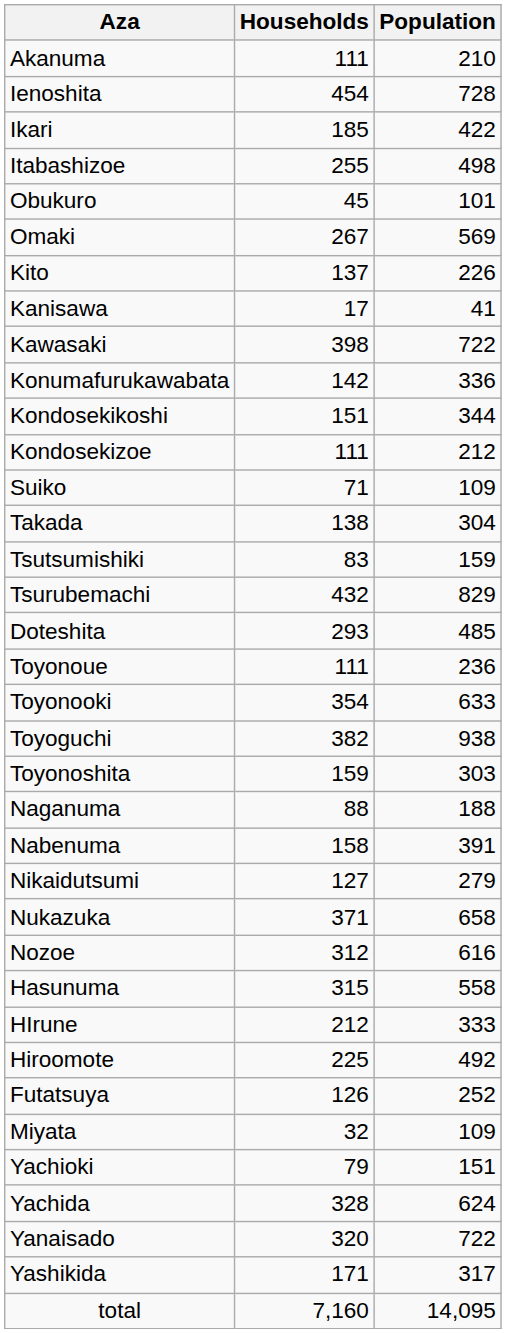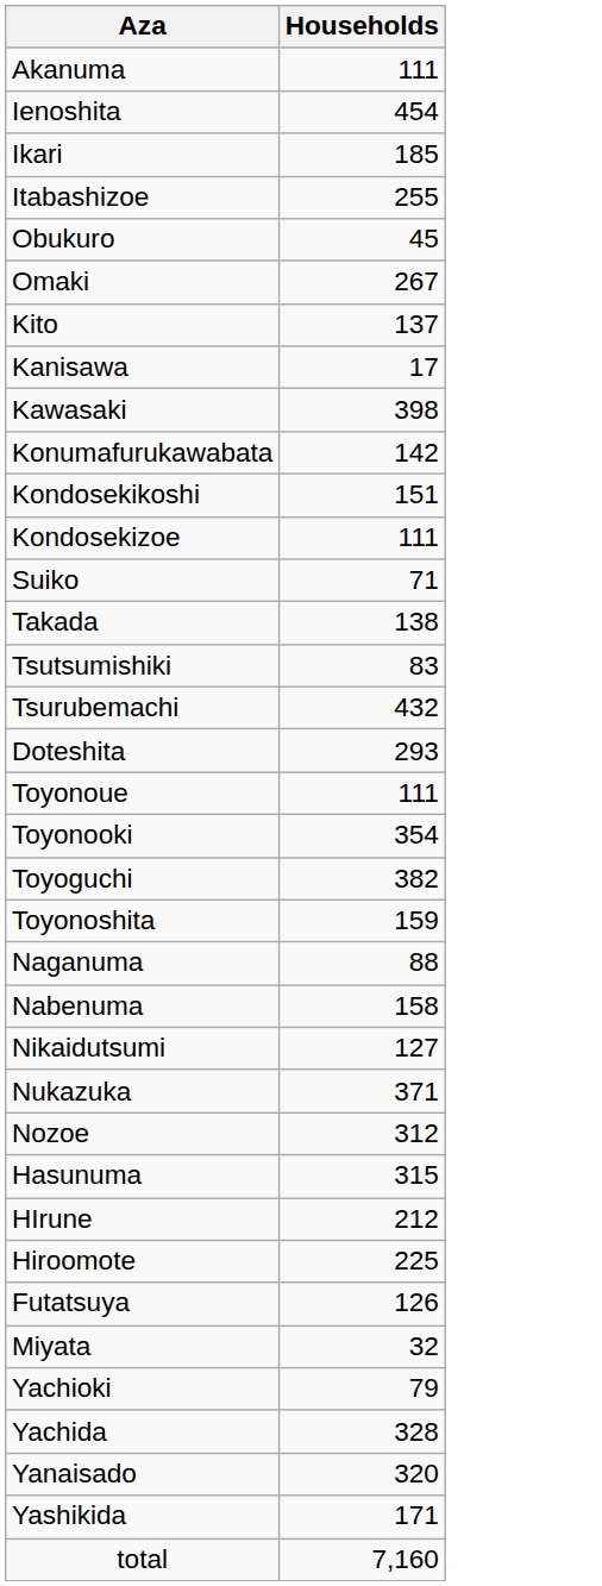 <table class="wikitable">
 <tr>
 <th>Aza</th>
 <th>Households</th>
-<th>Population</th>
 </tr>
 <tr>
 <td>Akanuma</td>
 <td style="text-align:right">111</td>
-<td style="text-align:right">210</td>
 </tr>
 <tr>
 <td>Ienoshita</td>
 <td style="text-align:right">454</td>
-<td style="text-align:right">728</td>
 </tr>
 <tr>
 <td>Ikari</td>
 <td style="text-align:right">185</td>
-<td style="text-align:right">422</td>
 </tr>
 <tr>
 <td>Itabashizoe</td>
 <td style="text-align:right">255</td>
-<td style="text-align:right">498</td>
 </tr>
 <tr>
 <td>Obukuro</td>
 <td style="text-align:right">45</td>
-<td style="text-align:right">101</td>
 </tr>
 <tr>
 <td>Omaki</td>
 <td style="text-align:right">267</td>
-<td style="text-align:right">569</td>
 </tr>
 <tr>
 <td>Kito</td>
 <td style="text-align:right">137</td>
-<td style="text-align:right">226</td>
 </tr>
 <tr>
 <td>Kanisawa</td>
 <td style="text-align:right">17</td>
-<td style="text-align:right">41</td>
 </tr>
 <tr>
 <td>Kawasaki</td>
 <td style="text-align:right">398</td>
-<td style="text-align:right">722</td>
 </tr>
 <tr>
 <td>Konumafurukawabata</td>
 <td style="text-align:right">142</td>
-<td style="text-align:right">336</td>
 </tr>
 <tr>
 <td>Kondosekikoshi</td>
 <td style="text-align:right">151</td>
-<td style="text-align:right">344</td>
 </tr>
 <tr>
 <td>Kondosekizoe</td>
 <td style="text-align:right">111</td>
-<td style="text-align:right">212</td>
 </tr>
 <tr>
 <td>Suiko</td>
 <td style="text-align:right">71</td>
-<td style="text-align:right">109</td>
 </tr>
 <tr>
 <td>Takada</td>
 <td style="text-align:right">138</td>
-<td style="text-align:right">304</td>
 </tr>
 <tr>
 <td>Tsutsumishiki</td>
 <td style="text-align:right">83</td>
-<td style="text-align:right">159</td>
 </tr>
 <tr>
 <td>Tsurubemachi</td>
 <td style="text-align:right">432</td>
-<td style="text-align:right">829</td>
 </tr>
 <tr>
 <td>Doteshita</td>
 <td style="text-align:right">293</td>
-<td style="text-align:right">485</td>
 </tr>
 <tr>
 <td>Toyonoue</td>
 <td style="text-align:right">111</td>
-<td style="text-align:right">236</td>
 </tr>
 <tr>
 <td>Toyonooki</td>
 <td style="text-align:right">354</td>
-<td style="text-align:right">633</td>
 </tr>
 <tr>
 <td>Toyoguchi</td>
 <td style="text-align:right">382</td>
-<td style="text-align:right">938</td>
 </tr>
 <tr>
 <td>Toyonoshita</td>
 <td style="text-align:right">159</td>
-<td style="text-align:right">303</td>
 </tr>
 <tr>
 <td>Naganuma</td>
 <td style="text-align:right">88</td>
-<td style="text-align:right">188</td>
 </tr>
 <tr>
 <td>Nabenuma</td>
 <td style="text-align:right">158</td>
-<td style="text-align:right">391</td>
 </tr>
 <tr>
 <td>Nikaidutsumi</td>
 <td style="text-align:right">127</td>
-<td style="text-align:right">279</td>
 </tr>
 <tr>
 <td>Nukazuka</td>
 <td style="text-align:right">371</td>
-<td style="text-align:right">658</td>
 </tr>
 <tr>
 <td>Nozoe</td>
 <td style="text-align:right">312</td>
-<td style="text-align:right">616</td>
 </tr>
 <tr>
 <td>Hasunuma</td>
 <td style="text-align:right">315</td>
-<td style="text-align:right">558</td>
 </tr>
 <tr>
 <td>HIrune</td>
 <td style="text-align:right">212</td>
-<td style="text-align:right">333</td>
 </tr>
 <tr>
 <td>Hiroomote</td>
 <td style="text-align:right">225</td>
-<td style="text-align:right">492</td>
 </tr>
 <tr>
 <td>Futatsuya</td>
 <td style="text-align:right">126</td>
-<td style="text-align:right">252</td>
 </tr>
 <tr>
 <td>Miyata</td>
 <td style="text-align:right">32</td>
-<td style="text-align:right">109</td>
 </tr>
 <tr>
 <td>Yachioki</td>
 <td style="text-align:right">79</td>
-<td style="text-align:right">151</td>
 </tr>
 <tr>
 <td>Yachida</td>
 <td style="text-align:right">328</td>
-<td style="text-align:right">624</td>
 </tr>
 <tr>
 <td>Yanaisado</td>
 <td style="text-align:right">320</td>
-<td style="text-align:right">722</td>
 </tr>
 <tr>
 <td>Yashikida</td>
 <td style="text-align:right">171</td>
-<td style="text-align:right">317</td>
 </tr>
 <tr>
 <td style="text-align:center">total</td>
 <td style="text-align:right">7,160</td>
-<td style="text-align:right">14,095</td>
 </tr>
 </table>
